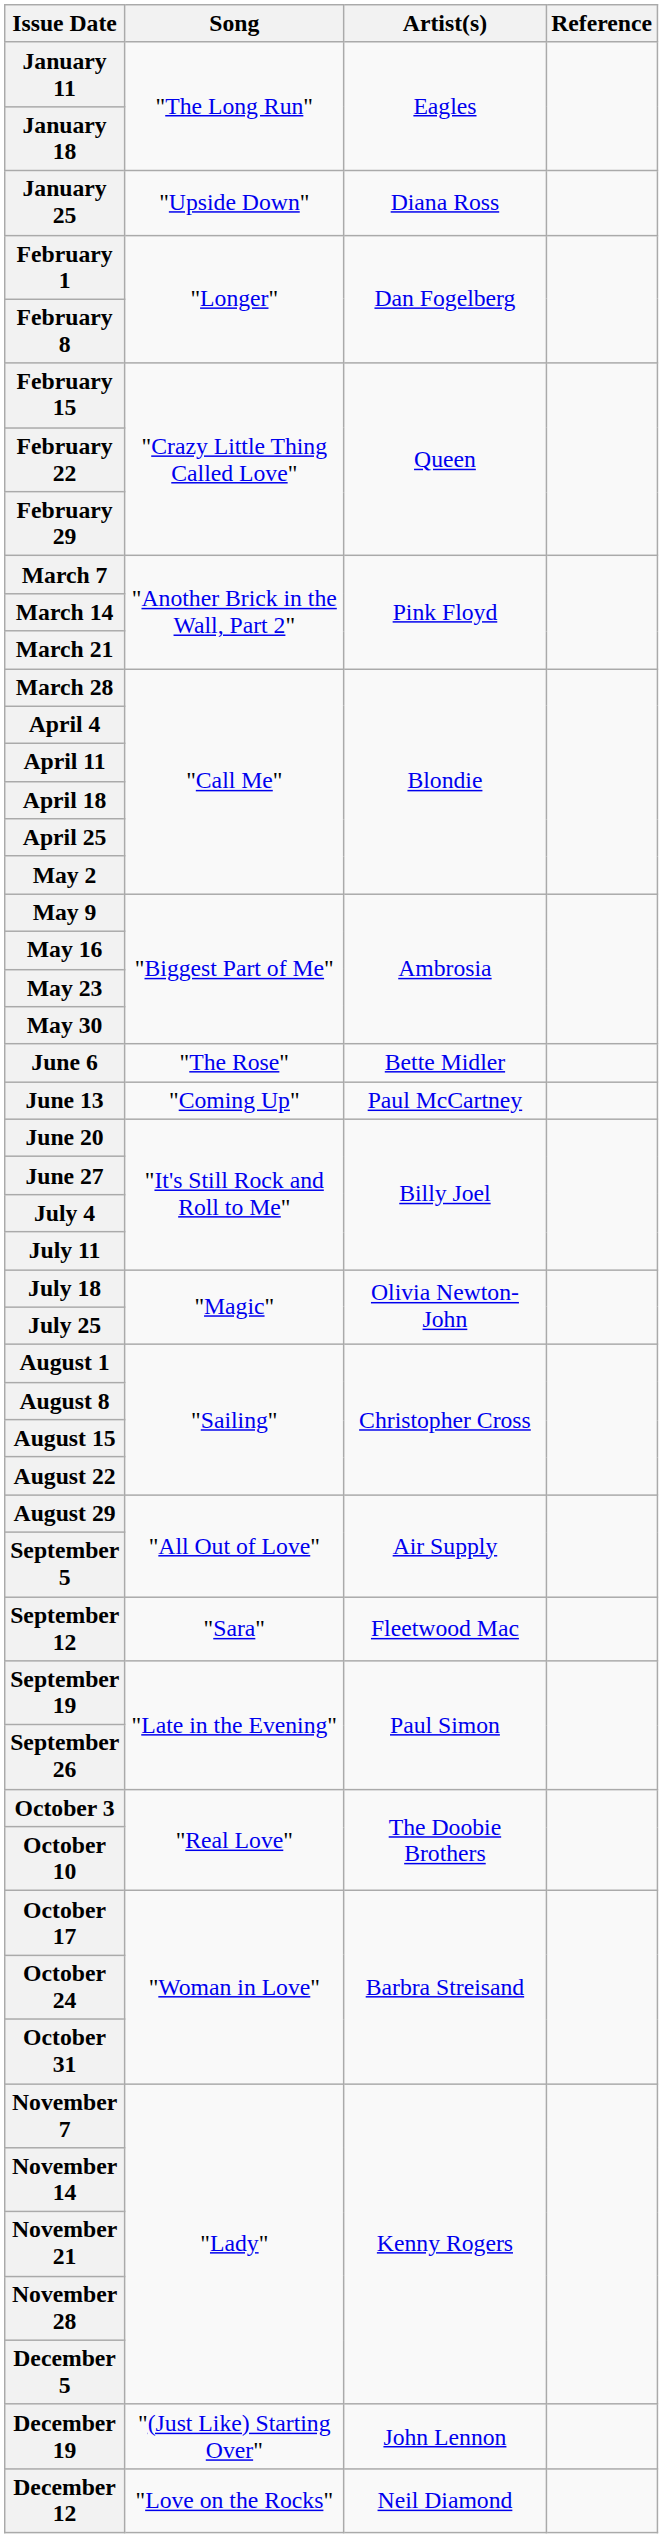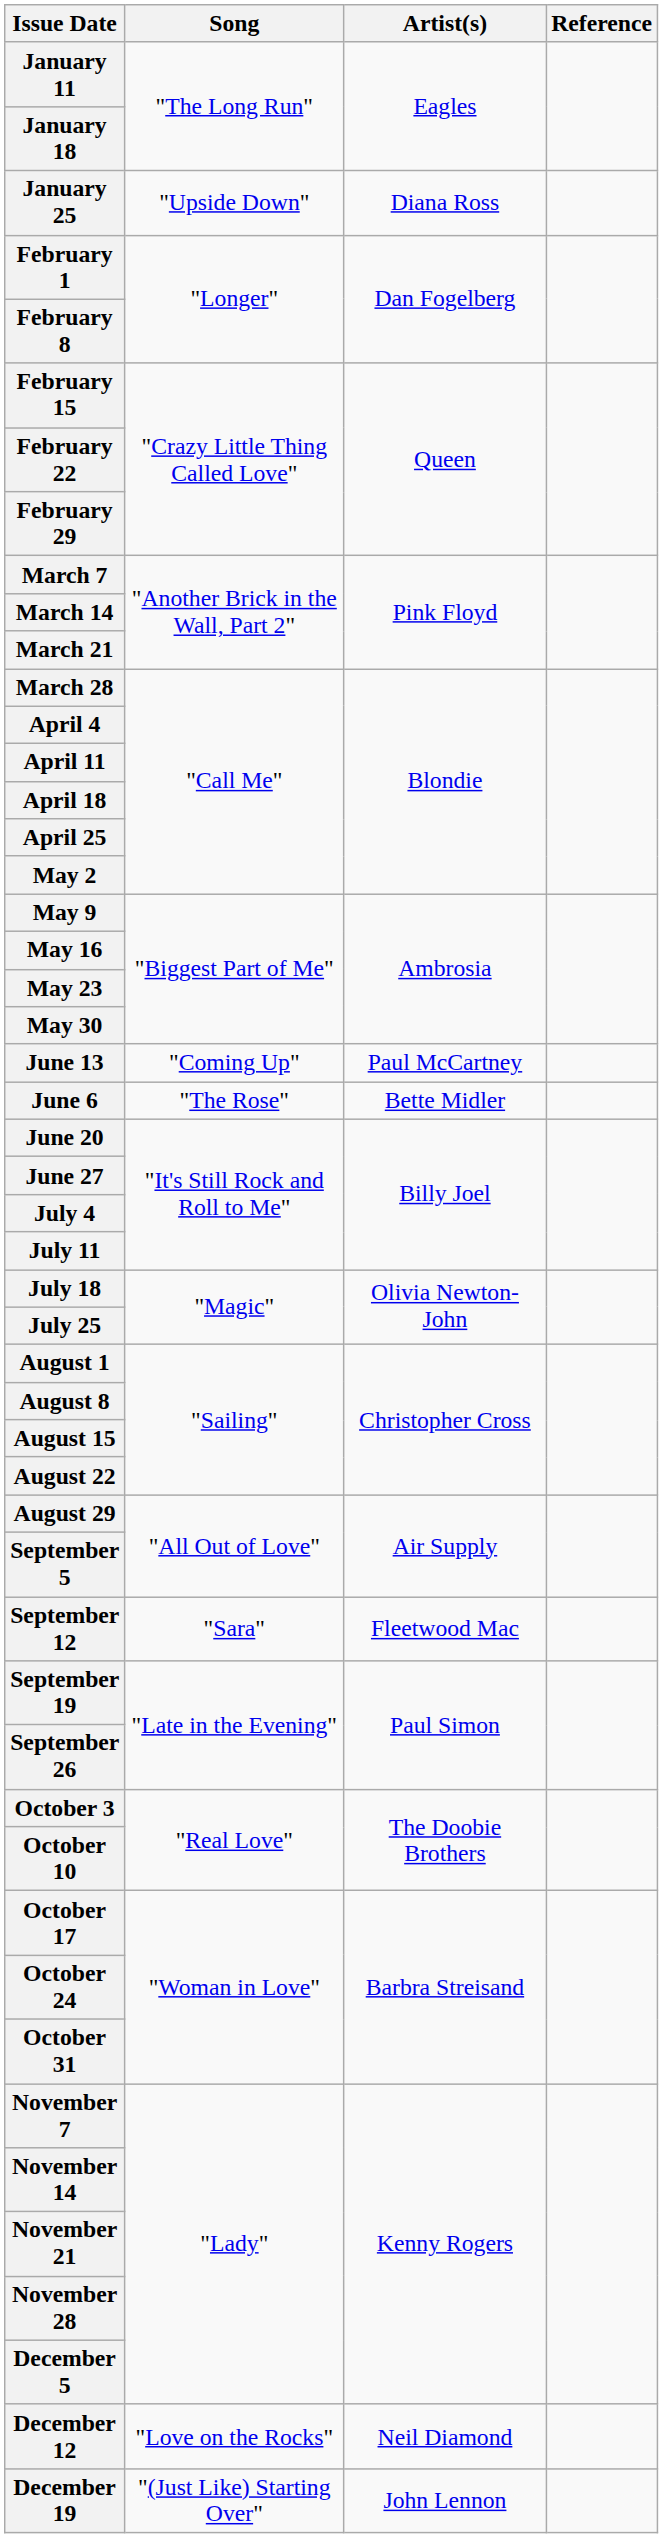 <table class="wikitable plainrowheaders"  style="text-align:center; width:50%;">
 <tr>
 <th width=15%>Issue Date</th>
 <th width=40%>Song</th>
 <th width=35%>Artist(s)</th>
 <th width=10%>Reference</th>
 </tr>
 <tr>
 <th scope="row">January 11</th>
 <td rowspan="2">"<a href='#'>The Long Run</a>"</td>
 <td rowspan="2"><a href='#'>Eagles</a></td>
 <td rowspan="2"></td>
 </tr>
 <tr>
 <th scope="row">January 18</th>
 </tr>
 <tr>
 <th scope="row">January 25</th>
 <td>"<a href='#'>Upside Down</a>"</td>
 <td><a href='#'>Diana Ross</a></td>
 <td></td>
 </tr>
 <tr>
 <th scope="row">February 1</th>
 <td rowspan="2">"<a href='#'>Longer</a>"</td>
 <td rowspan="2"><a href='#'>Dan Fogelberg</a></td>
 <td rowspan="2"></td>
 </tr>
 <tr>
 <th scope="row">February 8</th>
 </tr>
 <tr>
 <th scope="row">February 15</th>
 <td rowspan="3">"<a href='#'>Crazy Little Thing Called Love</a>"</td>
 <td rowspan="3"><a href='#'>Queen</a></td>
 <td rowspan="3"></td>
 </tr>
 <tr>
 <th scope="row">February 22</th>
 </tr>
 <tr>
 <th scope="row">February 29</th>
 </tr>
 <tr>
 <th scope="row">March 7</th>
 <td rowspan="3">"<a href='#'>Another Brick in the Wall, Part 2</a>"</td>
 <td rowspan="3"><a href='#'>Pink Floyd</a></td>
 <td rowspan="3"></td>
 </tr>
 <tr>
 <th scope="row">March 14</th>
 </tr>
 <tr>
 <th scope="row">March 21</th>
 </tr>
 <tr>
 <th scope="row">March 28</th>
 <td rowspan="6">"<a href='#'>Call Me</a>"</td>
 <td rowspan="6"><a href='#'>Blondie</a></td>
 <td rowspan="6"></td>
 </tr>
 <tr>
 <th scope="row">April 4</th>
 </tr>
 <tr>
 <th scope="row">April 11</th>
 </tr>
 <tr>
 <th scope="row">April 18</th>
 </tr>
 <tr>
 <th scope="row">April 25</th>
 </tr>
 <tr>
 <th scope="row">May 2</th>
 </tr>
 <tr>
 <th scope="row">May 9</th>
 <td rowspan="4">"<a href='#'>Biggest Part of Me</a>"</td>
 <td rowspan="4"><a href='#'>Ambrosia</a></td>
 <td rowspan="4"></td>
 </tr>
 <tr>
 <th scope="row">May 16</th>
 </tr>
 <tr>
 <th scope="row">May 23</th>
 </tr>
 <tr>
 <th scope="row">May 30</th>
 </tr>
 <tr>
+<th scope="row">June 13</th>
+<td>"<a href='#'>Coming Up</a>"</td>
+<td><a href='#'>Paul McCartney</a></td>
+<td></td>
+</tr>
+<tr>
 <th scope="row">June 6</th>
 <td>"<a href='#'>The Rose</a>"</td>
 <td><a href='#'>Bette Midler</a></td>
-<td></td>
-</tr>
-<tr>
-<th scope="row">June 13</th>
-<td>"<a href='#'>Coming Up</a>"</td>
-<td><a href='#'>Paul McCartney</a></td>
 <td></td>
 </tr>
 <tr>
 <th scope="row">June 20</th>
 <td rowspan="4">"<a href='#'>It's Still Rock and Roll to Me</a>"</td>
 <td rowspan="4"><a href='#'>Billy Joel</a></td>
 <td rowspan="4"></td>
 </tr>
 <tr>
 <th scope="row">June 27</th>
 </tr>
 <tr>
 <th scope="row">July 4</th>
 </tr>
 <tr>
 <th scope="row">July 11</th>
 </tr>
 <tr>
 <th scope="row">July 18</th>
 <td rowspan="2">"<a href='#'>Magic</a>"</td>
 <td rowspan="2"><a href='#'>Olivia Newton-John</a></td>
 <td rowspan="2"></td>
 </tr>
 <tr>
 <th scope="row">July 25</th>
 </tr>
 <tr>
 <th scope="row">August 1</th>
 <td rowspan="4">"<a href='#'>Sailing</a>"</td>
 <td rowspan="4"><a href='#'>Christopher Cross</a></td>
 <td rowspan="4"></td>
 </tr>
 <tr>
 <th scope="row">August 8</th>
 </tr>
 <tr>
 <th scope="row">August 15</th>
 </tr>
 <tr>
 <th scope="row">August 22</th>
 </tr>
 <tr>
 <th scope="row">August 29</th>
 <td rowspan="2">"<a href='#'>All Out of Love</a>"</td>
 <td rowspan="2"><a href='#'>Air Supply</a></td>
 <td rowspan="2"></td>
 </tr>
 <tr>
 <th scope="row">September 5</th>
 </tr>
 <tr>
 <th scope="row">September 12</th>
 <td>"<a href='#'>Sara</a>"</td>
 <td><a href='#'>Fleetwood Mac</a></td>
 <td></td>
 </tr>
 <tr>
 <th scope="row">September 19</th>
 <td rowspan="2">"<a href='#'>Late in the Evening</a>"</td>
 <td rowspan="2"><a href='#'>Paul Simon</a></td>
 <td rowspan="2"></td>
 </tr>
 <tr>
 <th scope="row">September 26</th>
 </tr>
 <tr>
 <th scope="row">October 3</th>
 <td rowspan="2">"<a href='#'>Real Love</a>"</td>
 <td rowspan="2"><a href='#'>The Doobie Brothers</a></td>
 <td rowspan="2"></td>
 </tr>
 <tr>
 <th scope="row">October 10</th>
 </tr>
 <tr>
 <th scope="row">October 17</th>
 <td rowspan="3">"<a href='#'>Woman in Love</a>"</td>
 <td rowspan="3"><a href='#'>Barbra Streisand</a></td>
 <td rowspan="3"></td>
 </tr>
 <tr>
 <th scope="row">October 24</th>
 </tr>
 <tr>
 <th scope="row">October 31</th>
 </tr>
 <tr>
 <th scope="row">November 7</th>
 <td rowspan="5">"<a href='#'>Lady</a>"</td>
 <td rowspan="5"><a href='#'>Kenny Rogers</a></td>
 <td rowspan="5"></td>
 </tr>
 <tr>
 <th scope="row">November 14</th>
 </tr>
 <tr>
 <th scope="row">November 21</th>
 </tr>
 <tr>
 <th scope="row">November 28</th>
 </tr>
 <tr>
 <th scope="row">December 5</th>
 </tr>
 <tr>
+<th scope="row">December 12</th>
+<td>"<a href='#'>Love on the Rocks</a>"</td>
+<td><a href='#'>Neil Diamond</a></td>
+<td></td>
+</tr>
+<tr>
 <th scope="row">December 19</th>
 <td>"<a href='#'>(Just Like) Starting Over</a>"</td>
 <td><a href='#'>John Lennon</a></td>
 <td></td>
 </tr>
-<tr>
-<th scope="row">December 12</th>
-<td>"<a href='#'>Love on the Rocks</a>"</td>
-<td><a href='#'>Neil Diamond</a></td>
-<td></td>
-</tr>
 </table>
